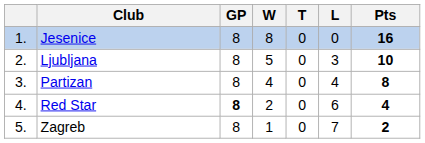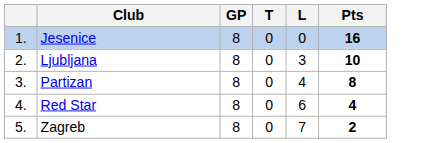 <table class="wikitable">
 <tr>
 <th width="30"></th>
 <th width="200">Club</th>
 <th width="30">GP</th>
-<th width="30">W</th>
 <th width="30">T</th>
 <th width="30">L</th>
 <th width="70">Pts</th>
 </tr>
 <tr bgcolor="#BCD2EE" align="center">
 <td>1.</td>
 <td align="left"><a href='#'>Jesenice</a></td>
-<td>8</td>
 <td>8</td>
 <td>0</td>
 <td>0</td>
 <td><strong>16</strong></td>
 </tr>
 <tr bgcolor="#FFFFFF" align="center">
 <td>2.</td>
 <td align="left"><a href='#'>Ljubljana</a></td>
 <td>8</td>
-<td>5</td>
 <td>0</td>
 <td>3</td>
 <td><strong>10</strong></td>
 </tr>
 <tr bgcolor="#FFFFFF" align="center">
 <td>3.</td>
 <td align="left"><a href='#'>Partizan</a></td>
 <td>8</td>
-<td>4</td>
 <td>0</td>
 <td>4</td>
 <td><strong>8</strong></td>
 </tr>
 <tr bgcolor="#FFFFFF" align="center">
 <td>4.</td>
 <td align="left"><a href='#'>Red Star</a></td>
-<td><strong>8</strong></td>
-<td>2</td>
+<td>8</td>
 <td>0</td>
 <td>6</td>
 <td><strong>4</strong></td>
 </tr>
 <tr bgcolor="#FFFFFF" align="center">
 <td>5.</td>
 <td align="left">Zagreb</td>
 <td>8</td>
-<td>1</td>
 <td>0</td>
 <td>7</td>
 <td><strong>2</strong></td>
 </tr>
 </table>
